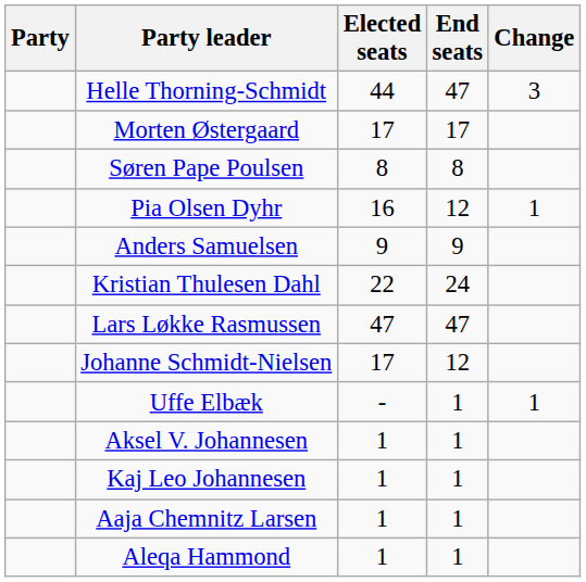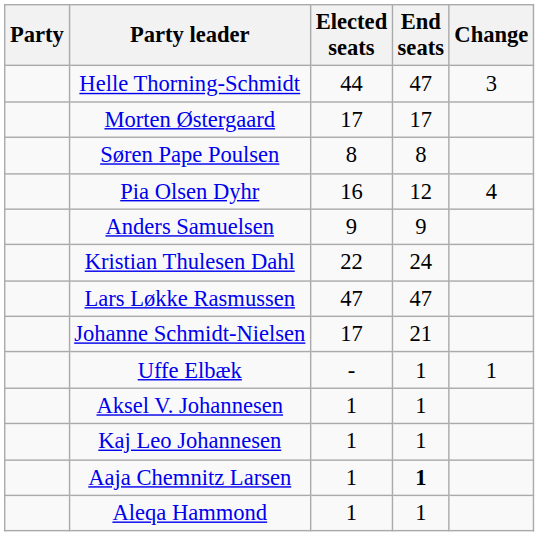 <table class="wikitable sortable" style="text-align: center;">
 <tr>
 <th>Party</th>
 <th>Party leader</th>
 <th>Elected<br>seats</th>
 <th>End<br>seats</th>
 <th>Change</th>
 </tr>
 <tr>
 <td data-sort-value="A" style="text-align: left;"></td>
 <td><a href='#'>Helle Thorning-Schmidt</a></td>
 <td>44</td>
 <td>47</td>
 <td data-sort-value="3"> 3</td>
 </tr>
 <tr>
 <td data-sort-value="B" style="text-align: left;"></td>
 <td><a href='#'>Morten Østergaard</a></td>
 <td>17</td>
 <td>17</td>
 <td data-sort-value="0"></td>
 </tr>
 <tr>
 <td data-sort-value="C" style="text-align: left;"></td>
 <td><a href='#'>Søren Pape Poulsen</a></td>
 <td>8</td>
 <td>8</td>
 <td data-sort-value="0"></td>
 </tr>
 <tr>
 <td data-sort-value="F" style="text-align: left;"></td>
 <td><a href='#'>Pia Olsen Dyhr</a></td>
 <td>16</td>
 <td>12</td>
-<td data-sort-value="-4"> 1</td>
+<td data-sort-value="-4"> 4</td>
 </tr>
 <tr>
 <td data-sort-value="I" style="text-align: left;"></td>
 <td><a href='#'>Anders Samuelsen</a></td>
 <td>9</td>
 <td>9</td>
 <td data-sort-value="0"></td>
 </tr>
 <tr>
 <td data-sort-value="O" style="text-align: left;"></td>
 <td><a href='#'>Kristian Thulesen Dahl</a></td>
 <td>22</td>
 <td>24</td>
 <td data-sort-value="0"></td>
 </tr>
 <tr>
 <td data-sort-value="V" style="text-align: left;"></td>
 <td><a href='#'>Lars Løkke Rasmussen</a></td>
 <td>47</td>
 <td>47</td>
 <td data-sort-value="0"></td>
 </tr>
 <tr>
 <td data-sort-value="ZA" style="text-align: left;"></td>
 <td><a href='#'>Johanne Schmidt-Nielsen</a></td>
 <td>17</td>
-<td>12</td>
+<td>21</td>
 <td data-sort-value="0"></td>
 </tr>
 <tr>
 <td data-sort-value="ZB" style="text-align: left;"></td>
 <td><a href='#'>Uffe Elbæk</a></td>
 <td>-</td>
 <td>1</td>
 <td data-sort-value="1"> 1</td>
 </tr>
 <tr>
 <td data-sort-value="JF" style="text-align: left;"></td>
 <td><a href='#'>Aksel V. Johannesen</a></td>
 <td>1</td>
 <td>1</td>
 <td data-sort-value="0"></td>
 </tr>
 <tr>
 <td data-sort-value="SP" style="text-align: left;"></td>
 <td><a href='#'>Kaj Leo Johannesen</a></td>
 <td>1</td>
 <td>1</td>
 <td data-sort-value="0"></td>
 </tr>
 <tr>
 <td data-sort-value="IA" style="text-align: left;"></td>
 <td><a href='#'>Aaja Chemnitz Larsen</a></td>
 <td>1</td>
-<td>1</td>
+<td><strong>1</strong></td>
 <td data-sort-value="0"></td>
 </tr>
 <tr>
 <td data-sort-value="SI" style="text-align: left;"></td>
 <td><a href='#'>Aleqa Hammond</a></td>
 <td>1</td>
 <td>1</td>
 <td data-sort-value="0"></td>
 </tr>
 </table>
